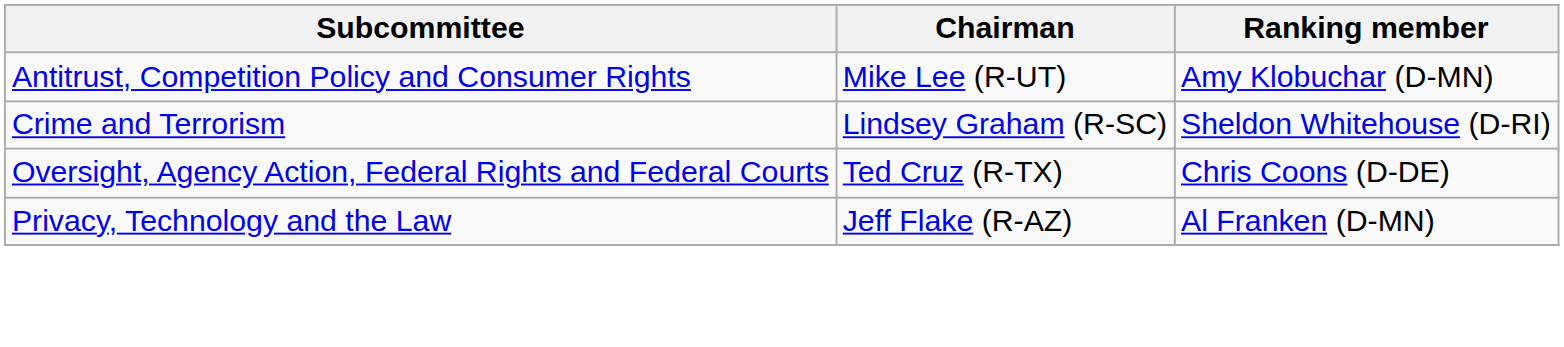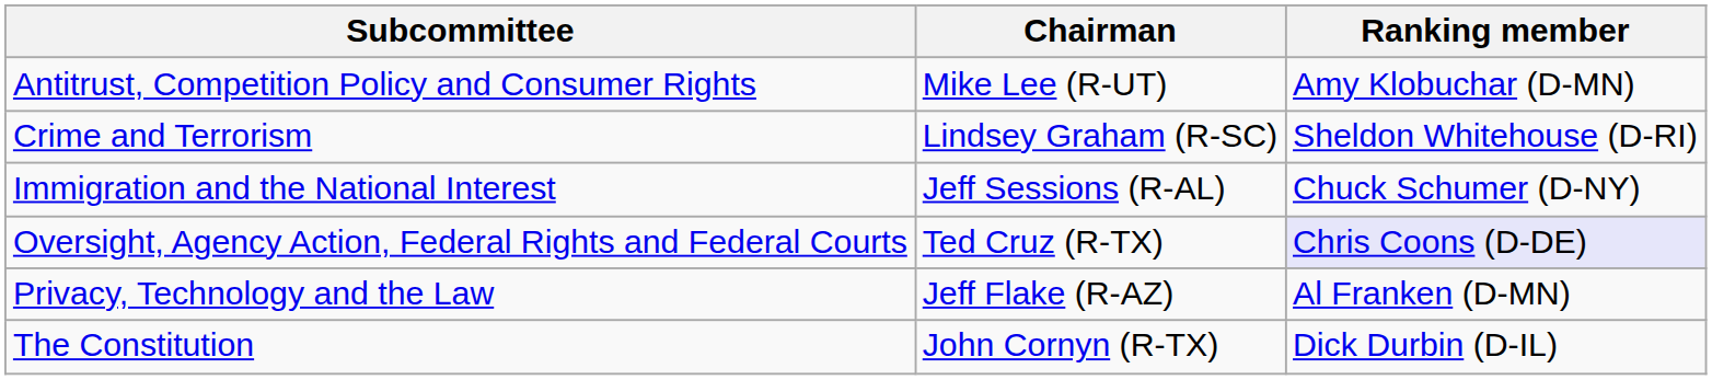 <table class="wikitable">
 <tr>
 <th>Subcommittee</th>
 <th>Chairman</th>
 <th>Ranking member</th>
 </tr>
 <tr>
 <td><a href='#'>Antitrust, Competition Policy and Consumer Rights</a></td>
 <td><a href='#'>Mike Lee</a> (R-UT)</td>
 <td><a href='#'>Amy Klobuchar</a> (D-MN)</td>
 </tr>
 <tr>
 <td><a href='#'>Crime and Terrorism</a></td>
 <td><a href='#'>Lindsey Graham</a> (R-SC)</td>
 <td><a href='#'>Sheldon Whitehouse</a> (D-RI)</td>
 </tr>
 <tr>
+<td><a href='#'>Immigration and the National Interest</a></td>
+<td><a href='#'>Jeff Sessions</a> (R-AL)</td>
+<td><a href='#'>Chuck Schumer</a> (D-NY)</td>
+</tr>
+<tr>
 <td><a href='#'>Oversight, Agency Action, Federal Rights and Federal Courts</a></td>
 <td><a href='#'>Ted Cruz</a> (R-TX)</td>
-<td><a href='#'>Chris Coons</a> (D-DE)</td>
+<td style="background: lavender;"><a href='#'>Chris Coons</a> (D-DE)</td>
 </tr>
 <tr>
 <td><a href='#'>Privacy, Technology and the Law</a></td>
 <td><a href='#'>Jeff Flake</a> (R-AZ)</td>
 <td><a href='#'>Al Franken</a> (D-MN)</td>
 </tr>
+<tr>
+<td><a href='#'>The Constitution</a></td>
+<td><a href='#'>John Cornyn</a> (R-TX)</td>
+<td><a href='#'>Dick Durbin</a> (D-IL)</td>
+</tr>
 </table>
